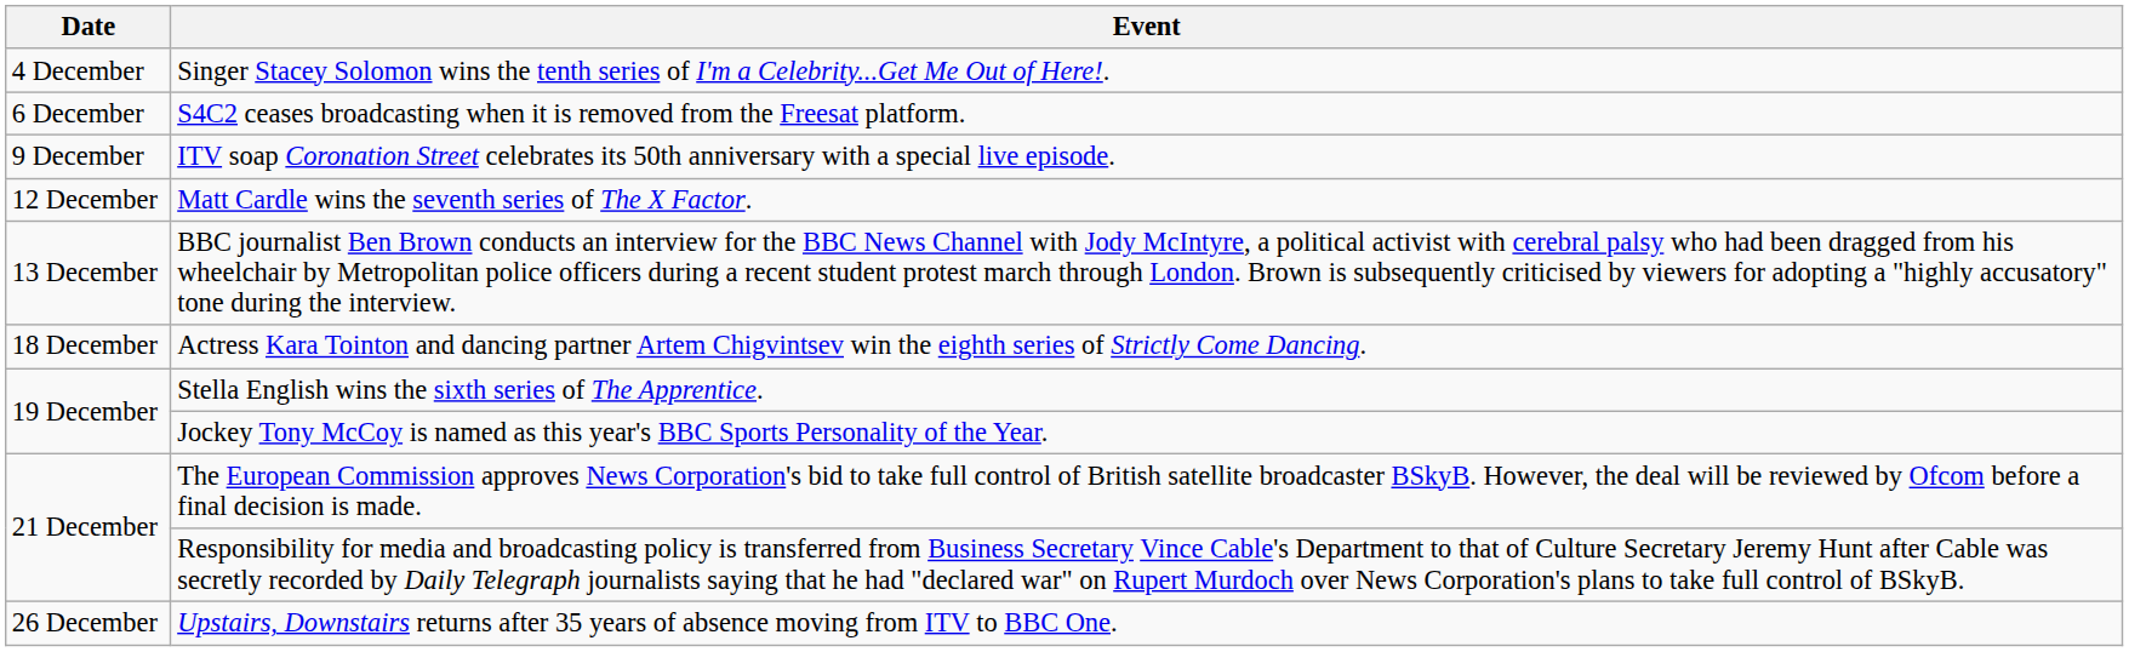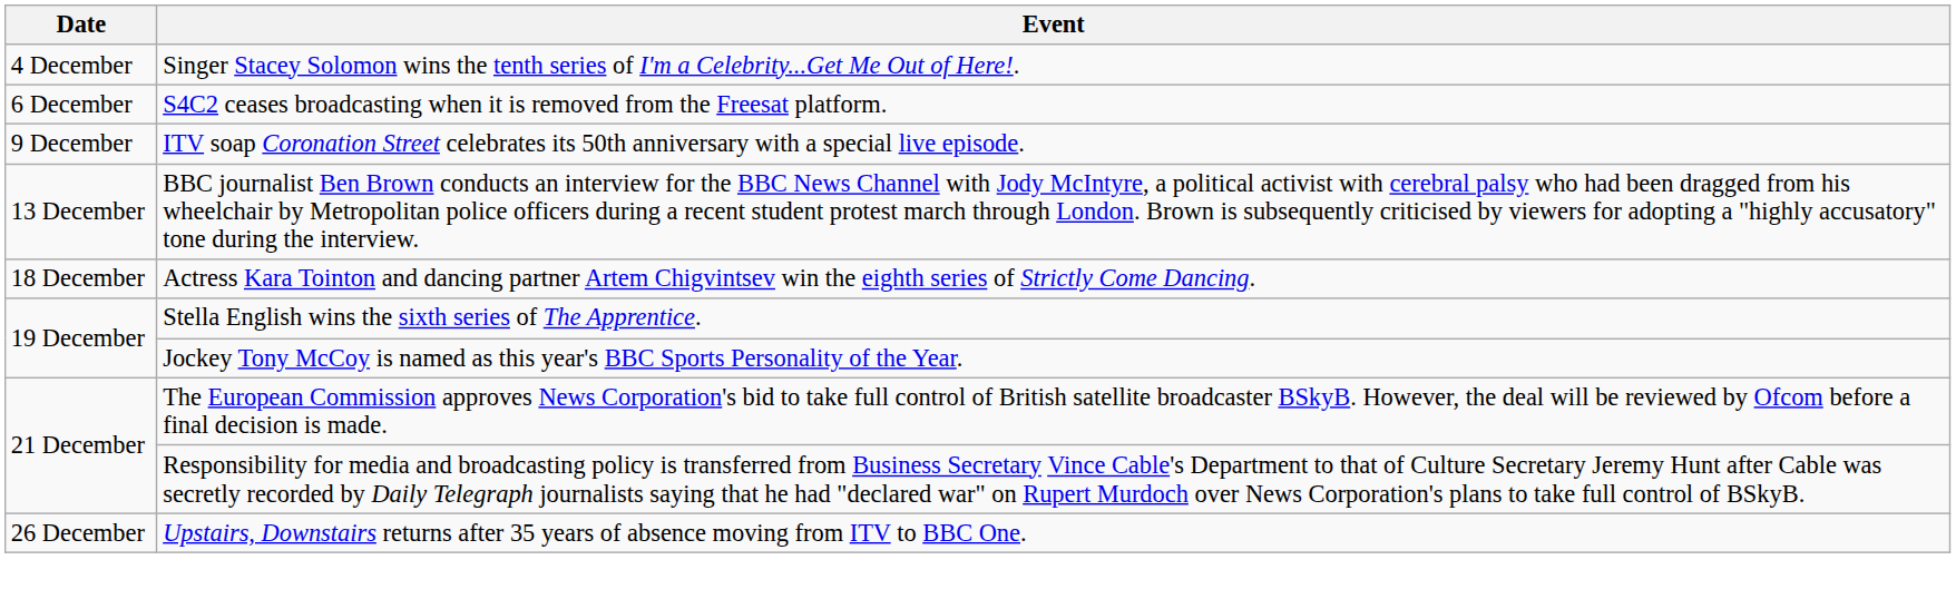 <table class="wikitable">
 <tr>
 <th width=90>Date</th>
 <th>Event</th>
 </tr>
 <tr>
 <td>4 December</td>
 <td>Singer <a href='#'>Stacey Solomon</a> wins the <a href='#'>tenth series</a> of <em><a href='#'>I'm a Celebrity...Get Me Out of Here!</a></em>.</td>
 </tr>
 <tr>
 <td>6 December</td>
 <td><a href='#'>S4C2</a> ceases broadcasting when it is removed from the <a href='#'>Freesat</a> platform.</td>
 </tr>
 <tr>
 <td>9 December</td>
 <td><a href='#'>ITV</a> soap <em><a href='#'>Coronation Street</a></em> celebrates its 50th anniversary with a special <a href='#'>live episode</a>.</td>
-</tr>
-<tr>
-<td>12 December</td>
-<td><a href='#'>Matt Cardle</a> wins the <a href='#'>seventh series</a> of <em><a href='#'>The X Factor</a></em>.</td>
 </tr>
 <tr>
 <td>13 December</td>
 <td>BBC journalist <a href='#'>Ben Brown</a> conducts an interview for the <a href='#'>BBC News Channel</a> with <a href='#'>Jody McIntyre</a>, a political activist with <a href='#'>cerebral palsy</a> who had been dragged from his wheelchair by Metropolitan police officers during a recent student protest march through <a href='#'>London</a>. Brown is subsequently criticised by viewers for adopting a "highly accusatory" tone during the interview.</td>
 </tr>
 <tr>
 <td>18 December</td>
 <td>Actress <a href='#'>Kara Tointon</a> and dancing partner <a href='#'>Artem Chigvintsev</a> win the <a href='#'>eighth series</a> of <em><a href='#'>Strictly Come Dancing</a></em>.</td>
 </tr>
 <tr>
 <td rowspan=2>19 December</td>
 <td>Stella English wins the <a href='#'>sixth series</a> of <em><a href='#'>The Apprentice</a></em>.</td>
 </tr>
 <tr>
 <td>Jockey <a href='#'>Tony McCoy</a> is named as this year's <a href='#'>BBC Sports Personality of the Year</a>.</td>
 </tr>
 <tr>
 <td rowspan=2>21 December</td>
 <td>The <a href='#'>European Commission</a> approves <a href='#'>News Corporation</a>'s bid to take full control of British satellite broadcaster <a href='#'>BSkyB</a>. However, the deal will be reviewed by <a href='#'>Ofcom</a> before a final decision is made.</td>
 </tr>
 <tr>
 <td>Responsibility for media and broadcasting policy is transferred from <a href='#'>Business Secretary</a> <a href='#'>Vince Cable</a>'s Department to that of Culture Secretary Jeremy Hunt after Cable was secretly recorded by <em>Daily Telegraph</em> journalists saying that he had "declared war" on <a href='#'>Rupert Murdoch</a> over News Corporation's plans to take full control of BSkyB.</td>
 </tr>
 <tr>
 <td>26 December</td>
 <td><em><a href='#'>Upstairs, Downstairs</a></em> returns after 35 years of absence moving from <a href='#'>ITV</a> to <a href='#'>BBC One</a>.</td>
 </tr>
 </table>
